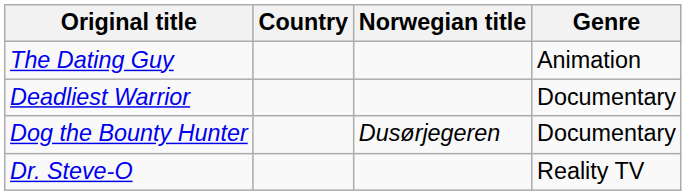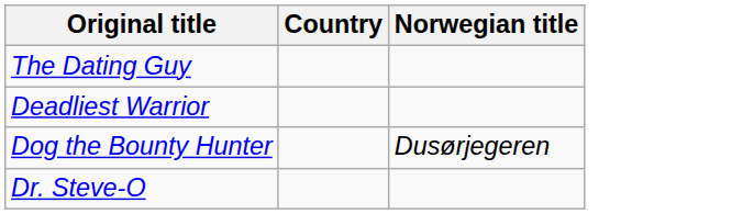 <table class="wikitable">
 <tr>
 <th>Original title</th>
 <th>Country</th>
 <th>Norwegian title</th>
-<th>Genre</th>
 </tr>
 <tr>
 <td><em><a href='#'>The Dating Guy</a></em></td>
 <td></td>
 <td></td>
-<td>Animation</td>
 </tr>
 <tr>
 <td><em><a href='#'>Deadliest Warrior</a></em></td>
 <td></td>
 <td></td>
-<td>Documentary</td>
 </tr>
 <tr>
 <td><em><a href='#'>Dog the Bounty Hunter</a> </em></td>
 <td></td>
 <td><em>Dusørjegeren </em></td>
-<td>Documentary</td>
 </tr>
 <tr>
 <td><em><a href='#'>Dr. Steve-O</a></em></td>
 <td></td>
 <td></td>
-<td>Reality TV</td>
 </tr>
 </table>
